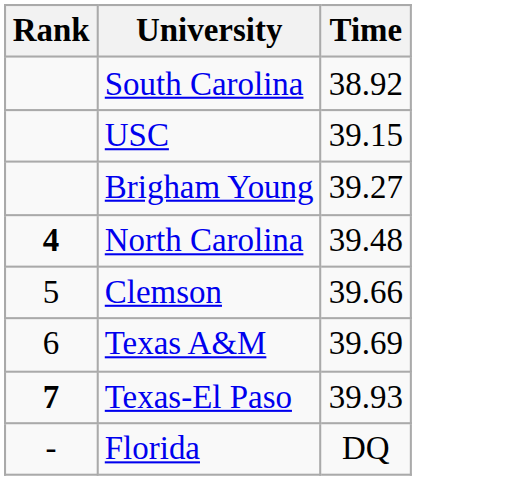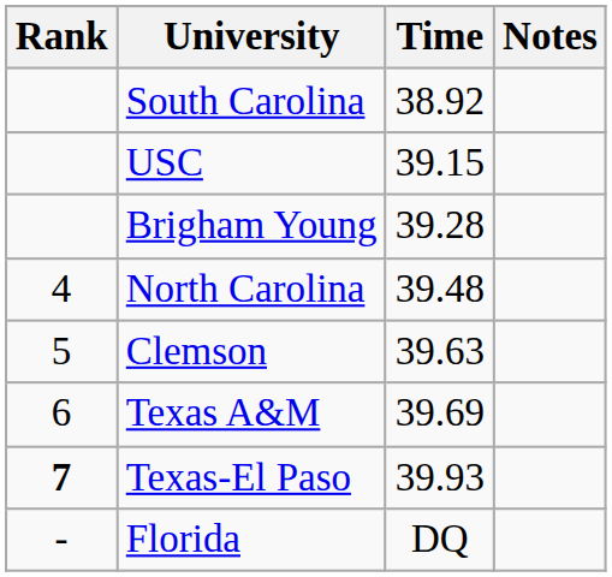 <table class="wikitable sortable" style="text-align:center">
 <tr>
 <th>Rank</th>
 <th>University</th>
 <th>Time</th>
+<th>Notes</th>
 </tr>
 <tr>
 <td></td>
 <td align=left><a href='#'>South Carolina</a></td>
 <td>38.92</td>
+<td></td>
 </tr>
 <tr>
 <td></td>
 <td align=left><a href='#'>USC</a></td>
 <td>39.15</td>
+<td></td>
 </tr>
 <tr>
 <td></td>
 <td align=left><a href='#'>Brigham Young</a></td>
-<td>39.27</td>
+<td>39.28</td>
+<td></td>
 </tr>
 <tr>
-<td><strong>4</strong></td>
+<td>4</td>
 <td align=left><a href='#'>North Carolina</a></td>
 <td>39.48</td>
+<td></td>
 </tr>
 <tr>
 <td>5</td>
 <td align=left><a href='#'>Clemson</a></td>
-<td>39.66</td>
+<td>39.63</td>
+<td></td>
 </tr>
 <tr>
 <td>6</td>
 <td align=left><a href='#'>Texas A&M</a></td>
 <td>39.69</td>
+<td></td>
 </tr>
 <tr>
 <td><strong>7</strong></td>
 <td align=left><a href='#'>Texas-El Paso</a></td>
 <td>39.93</td>
+<td></td>
 </tr>
 <tr>
 <td>-</td>
 <td align=left><a href='#'>Florida</a></td>
 <td>DQ</td>
+<td></td>
 </tr>
 </table>
